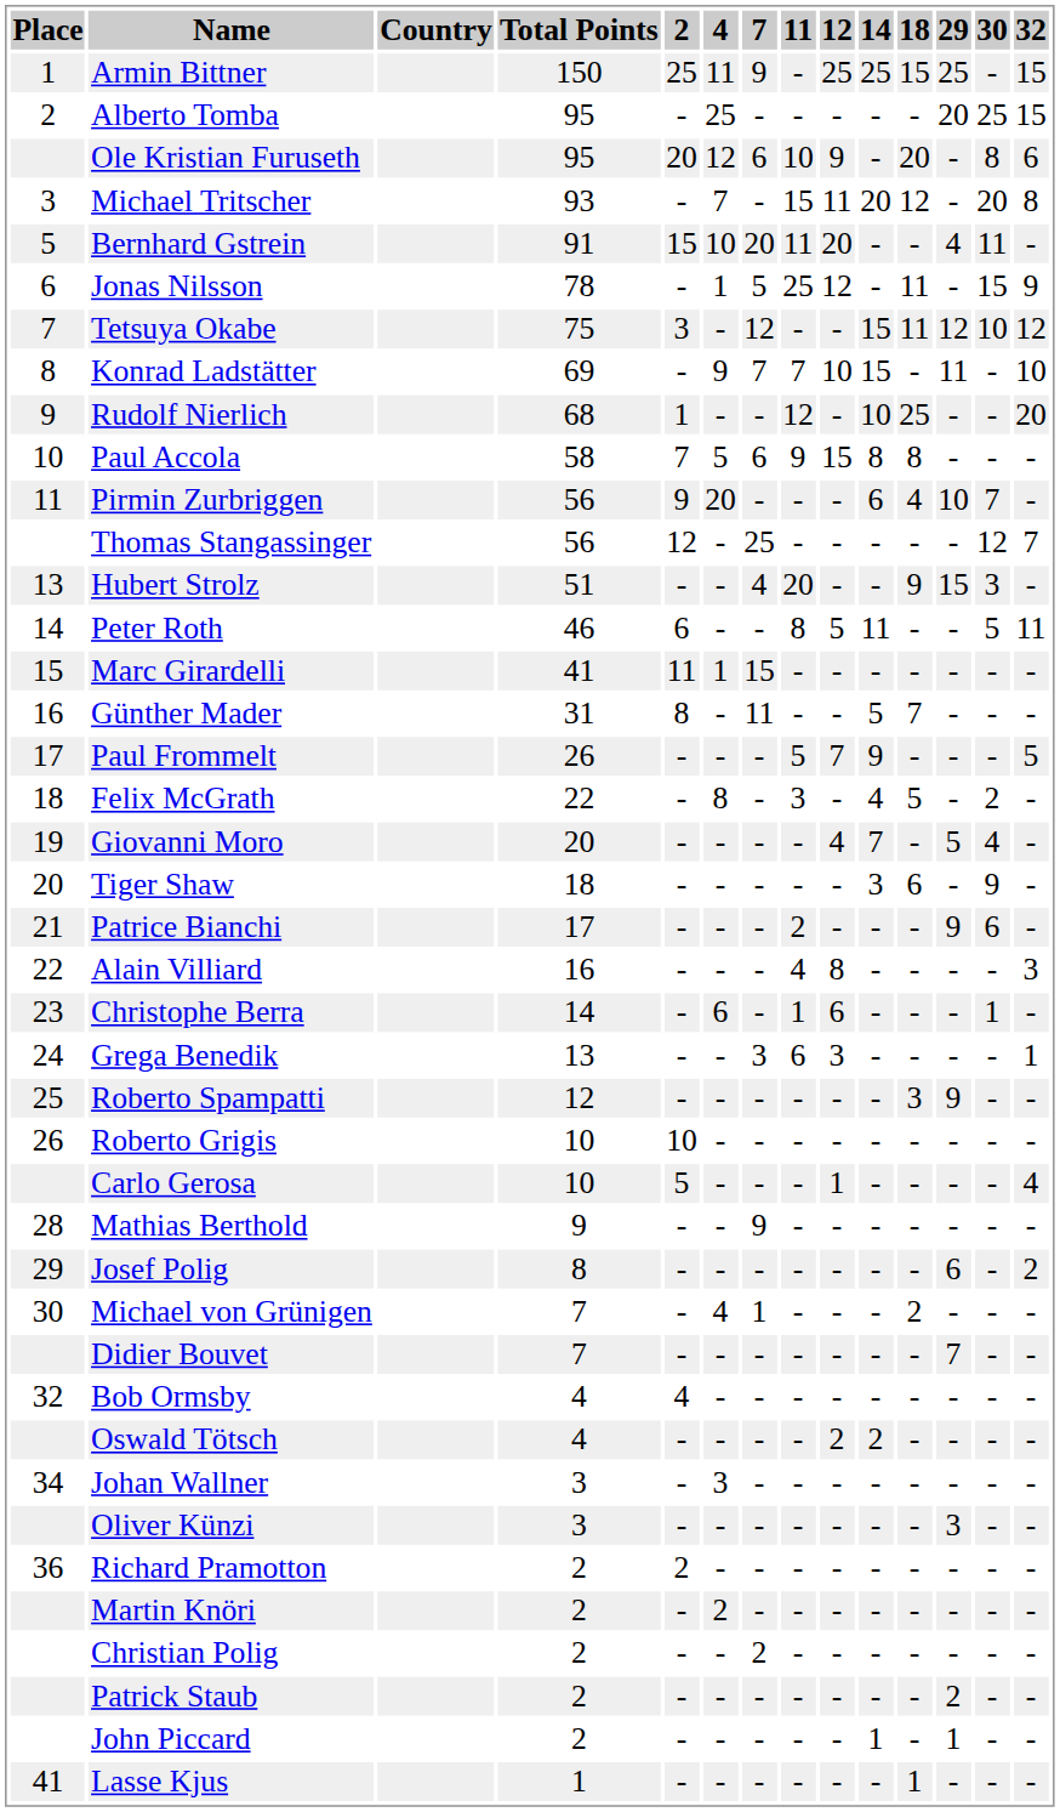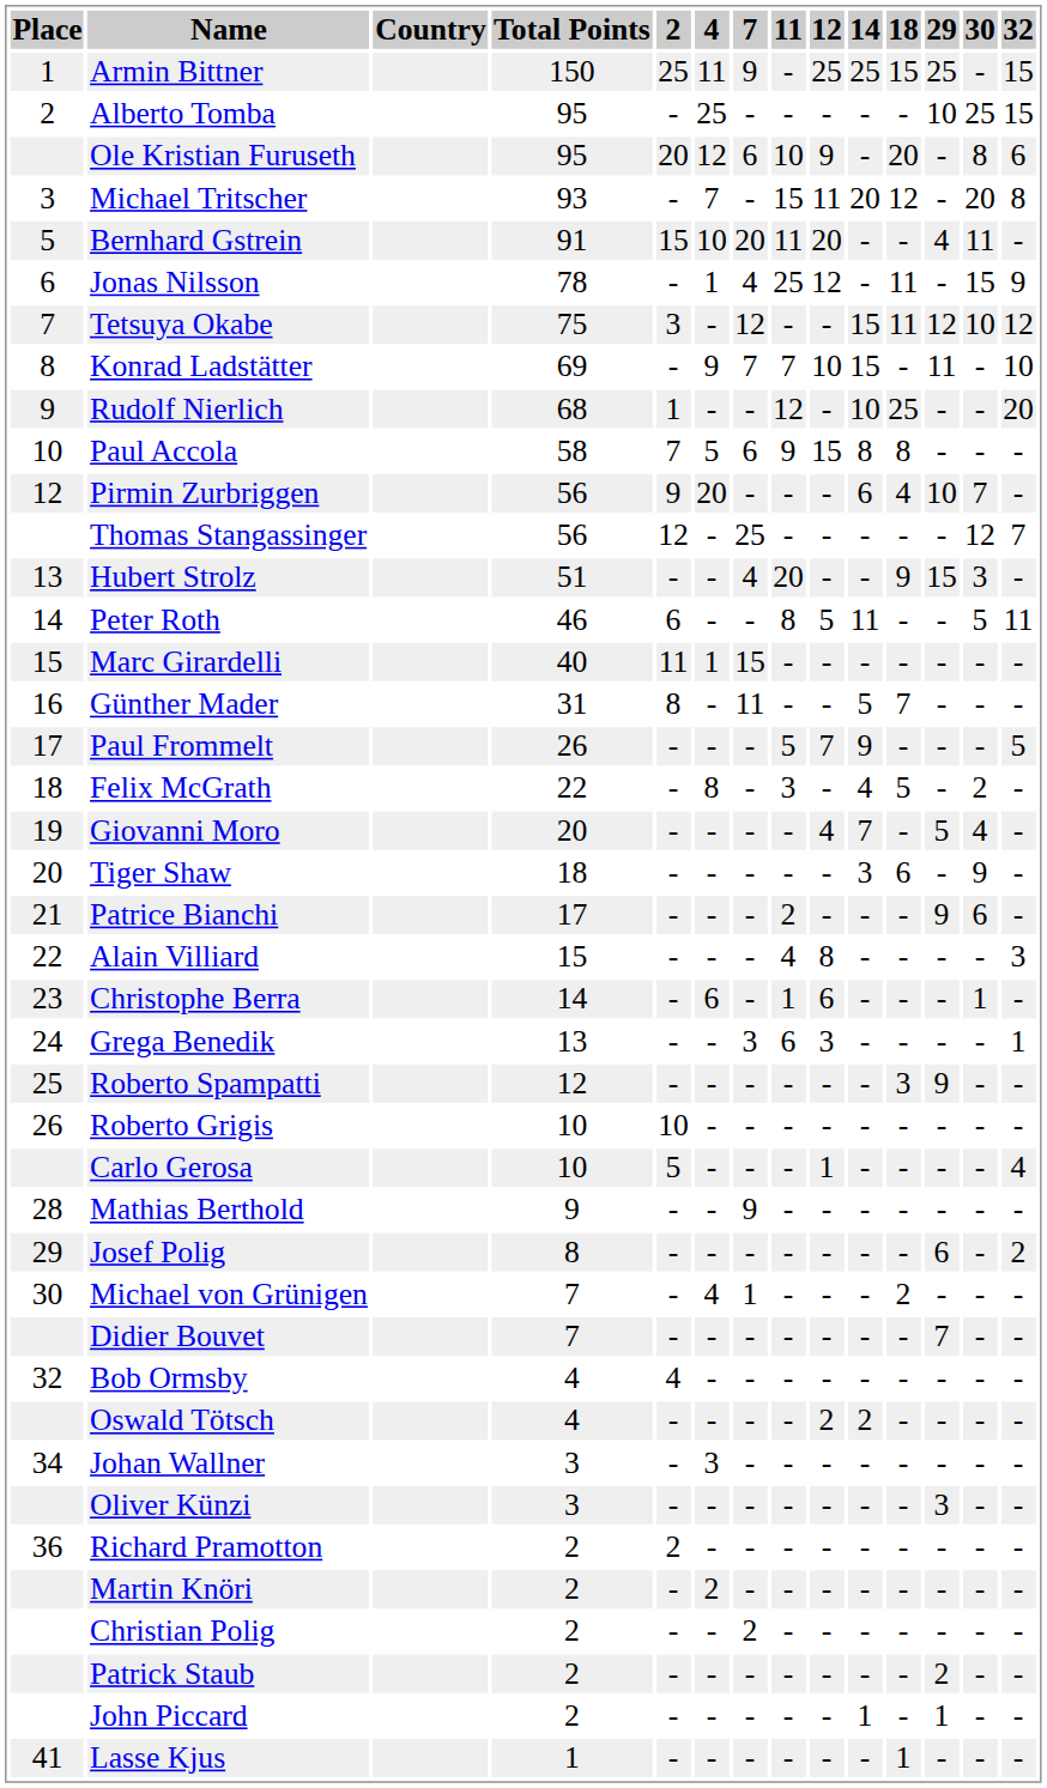 <table border="0" style="border: 1px solid #999; background-color:#FFFFFF; text-align:center">
 <tr align="center" bgcolor="#CCCCCC">
 <th>Place</th>
 <th>Name</th>
 <th>Country</th>
 <th>Total Points</th>
 <th>2</th>
 <th>4</th>
 <th>7</th>
 <th>11</th>
 <th>12</th>
 <th>14</th>
 <th>18</th>
 <th>29</th>
 <th>30</th>
 <th>32</th>
 </tr>
 <tr bgcolor="#EFEFEF">
 <td>1</td>
 <td align="left"><a href='#'>Armin Bittner</a></td>
 <td align="left"></td>
 <td>150</td>
 <td>25</td>
 <td>11</td>
 <td>9</td>
 <td>-</td>
 <td>25</td>
 <td>25</td>
 <td>15</td>
 <td>25</td>
 <td>-</td>
 <td>15</td>
 </tr>
 <tr>
 <td>2</td>
 <td align="left"><a href='#'>Alberto Tomba</a></td>
 <td align="left"></td>
 <td>95</td>
 <td>-</td>
 <td>25</td>
 <td>-</td>
 <td>-</td>
 <td>-</td>
 <td>-</td>
 <td>-</td>
-<td>20</td>
+<td>10</td>
 <td>25</td>
 <td>15</td>
 </tr>
 <tr bgcolor="#EFEFEF">
 <td></td>
 <td align="left"><a href='#'>Ole Kristian Furuseth</a></td>
 <td align="left"></td>
 <td>95</td>
 <td>20</td>
 <td>12</td>
 <td>6</td>
 <td>10</td>
 <td>9</td>
 <td>-</td>
 <td>20</td>
 <td>-</td>
 <td>8</td>
 <td>6</td>
 </tr>
 <tr>
 <td>3</td>
 <td align="left"><a href='#'>Michael Tritscher</a></td>
 <td align="left"></td>
 <td>93</td>
 <td>-</td>
 <td>7</td>
 <td>-</td>
 <td>15</td>
 <td>11</td>
 <td>20</td>
 <td>12</td>
 <td>-</td>
 <td>20</td>
 <td>8</td>
 </tr>
 <tr bgcolor="#EFEFEF">
 <td>5</td>
 <td align="left"><a href='#'>Bernhard Gstrein</a></td>
 <td align="left"></td>
 <td>91</td>
 <td>15</td>
 <td>10</td>
 <td>20</td>
 <td>11</td>
 <td>20</td>
 <td>-</td>
 <td>-</td>
 <td>4</td>
 <td>11</td>
 <td>-</td>
 </tr>
 <tr>
 <td>6</td>
 <td align="left"><a href='#'>Jonas Nilsson</a></td>
 <td align="left"></td>
 <td>78</td>
 <td>-</td>
 <td>1</td>
-<td>5</td>
+<td>4</td>
 <td>25</td>
 <td>12</td>
 <td>-</td>
 <td>11</td>
 <td>-</td>
 <td>15</td>
 <td>9</td>
 </tr>
 <tr bgcolor="#EFEFEF">
 <td>7</td>
 <td align="left"><a href='#'>Tetsuya Okabe</a></td>
 <td align="left"></td>
 <td>75</td>
 <td>3</td>
 <td>-</td>
 <td>12</td>
 <td>-</td>
 <td>-</td>
 <td>15</td>
 <td>11</td>
 <td>12</td>
 <td>10</td>
 <td>12</td>
 </tr>
 <tr>
 <td>8</td>
 <td align="left"><a href='#'>Konrad Ladstätter</a></td>
 <td align="left"></td>
 <td>69</td>
 <td>-</td>
 <td>9</td>
 <td>7</td>
 <td>7</td>
 <td>10</td>
 <td>15</td>
 <td>-</td>
 <td>11</td>
 <td>-</td>
 <td>10</td>
 </tr>
 <tr bgcolor="#EFEFEF">
 <td>9</td>
 <td align="left"><a href='#'>Rudolf Nierlich</a></td>
 <td align="left"></td>
 <td>68</td>
 <td>1</td>
 <td>-</td>
 <td>-</td>
 <td>12</td>
 <td>-</td>
 <td>10</td>
 <td>25</td>
 <td>-</td>
 <td>-</td>
 <td>20</td>
 </tr>
 <tr>
 <td>10</td>
 <td align="left"><a href='#'>Paul Accola</a></td>
 <td align="left"></td>
 <td>58</td>
 <td>7</td>
 <td>5</td>
 <td>6</td>
 <td>9</td>
 <td>15</td>
 <td>8</td>
 <td>8</td>
 <td>-</td>
 <td>-</td>
 <td>-</td>
 </tr>
 <tr bgcolor="#EFEFEF">
-<td>11</td>
+<td>12</td>
 <td align="left"><a href='#'>Pirmin Zurbriggen</a></td>
 <td align="left"></td>
 <td>56</td>
 <td>9</td>
 <td>20</td>
 <td>-</td>
 <td>-</td>
 <td>-</td>
 <td>6</td>
 <td>4</td>
 <td>10</td>
 <td>7</td>
 <td>-</td>
 </tr>
 <tr>
 <td></td>
 <td align="left"><a href='#'>Thomas Stangassinger</a></td>
 <td align="left"></td>
 <td>56</td>
 <td>12</td>
 <td>-</td>
 <td>25</td>
 <td>-</td>
 <td>-</td>
 <td>-</td>
 <td>-</td>
 <td>-</td>
 <td>12</td>
 <td>7</td>
 </tr>
 <tr bgcolor="#EFEFEF">
 <td>13</td>
 <td align="left"><a href='#'>Hubert Strolz</a></td>
 <td align="left"></td>
 <td>51</td>
 <td>-</td>
 <td>-</td>
 <td>4</td>
 <td>20</td>
 <td>-</td>
 <td>-</td>
 <td>9</td>
 <td>15</td>
 <td>3</td>
 <td>-</td>
 </tr>
 <tr>
 <td>14</td>
 <td align="left"><a href='#'>Peter Roth</a></td>
 <td align="left"></td>
 <td>46</td>
 <td>6</td>
 <td>-</td>
 <td>-</td>
 <td>8</td>
 <td>5</td>
 <td>11</td>
 <td>-</td>
 <td>-</td>
 <td>5</td>
 <td>11</td>
 </tr>
 <tr bgcolor="#EFEFEF">
 <td>15</td>
 <td align="left"><a href='#'>Marc Girardelli</a></td>
 <td align="left"></td>
-<td>41</td>
+<td>40</td>
 <td>11</td>
 <td>1</td>
 <td>15</td>
 <td>-</td>
 <td>-</td>
 <td>-</td>
 <td>-</td>
 <td>-</td>
 <td>-</td>
 <td>-</td>
 </tr>
 <tr>
 <td>16</td>
 <td align="left"><a href='#'>Günther Mader</a></td>
 <td align="left"></td>
 <td>31</td>
 <td>8</td>
 <td>-</td>
 <td>11</td>
 <td>-</td>
 <td>-</td>
 <td>5</td>
 <td>7</td>
 <td>-</td>
 <td>-</td>
 <td>-</td>
 </tr>
 <tr bgcolor="#EFEFEF">
 <td>17</td>
 <td align="left"><a href='#'>Paul Frommelt</a></td>
 <td align="left"></td>
 <td>26</td>
 <td>-</td>
 <td>-</td>
 <td>-</td>
 <td>5</td>
 <td>7</td>
 <td>9</td>
 <td>-</td>
 <td>-</td>
 <td>-</td>
 <td>5</td>
 </tr>
 <tr>
 <td>18</td>
 <td align="left"><a href='#'>Felix McGrath</a></td>
 <td align="left"></td>
 <td>22</td>
 <td>-</td>
 <td>8</td>
 <td>-</td>
 <td>3</td>
 <td>-</td>
 <td>4</td>
 <td>5</td>
 <td>-</td>
 <td>2</td>
 <td>-</td>
 </tr>
 <tr bgcolor="#EFEFEF">
 <td>19</td>
 <td align="left"><a href='#'>Giovanni Moro</a></td>
 <td align="left"></td>
 <td>20</td>
 <td>-</td>
 <td>-</td>
 <td>-</td>
 <td>-</td>
 <td>4</td>
 <td>7</td>
 <td>-</td>
 <td>5</td>
 <td>4</td>
 <td>-</td>
 </tr>
 <tr>
 <td>20</td>
 <td align="left"><a href='#'>Tiger Shaw</a></td>
 <td align="left"></td>
 <td>18</td>
 <td>-</td>
 <td>-</td>
 <td>-</td>
 <td>-</td>
 <td>-</td>
 <td>3</td>
 <td>6</td>
 <td>-</td>
 <td>9</td>
 <td>-</td>
 </tr>
 <tr bgcolor="#EFEFEF">
 <td>21</td>
 <td align="left"><a href='#'>Patrice Bianchi</a></td>
 <td align="left"></td>
 <td>17</td>
 <td>-</td>
 <td>-</td>
 <td>-</td>
 <td>2</td>
 <td>-</td>
 <td>-</td>
 <td>-</td>
 <td>9</td>
 <td>6</td>
 <td>-</td>
 </tr>
 <tr>
 <td>22</td>
 <td align="left"><a href='#'>Alain Villiard</a></td>
 <td align="left"></td>
-<td>16</td>
+<td>15</td>
 <td>-</td>
 <td>-</td>
 <td>-</td>
 <td>4</td>
 <td>8</td>
 <td>-</td>
 <td>-</td>
 <td>-</td>
 <td>-</td>
 <td>3</td>
 </tr>
 <tr bgcolor="#EFEFEF">
 <td>23</td>
 <td align="left"><a href='#'>Christophe Berra</a></td>
 <td align="left"></td>
 <td>14</td>
 <td>-</td>
 <td>6</td>
 <td>-</td>
 <td>1</td>
 <td>6</td>
 <td>-</td>
 <td>-</td>
 <td>-</td>
 <td>1</td>
 <td>-</td>
 </tr>
 <tr>
 <td>24</td>
 <td align="left"><a href='#'>Grega Benedik</a></td>
 <td align="left"></td>
 <td>13</td>
 <td>-</td>
 <td>-</td>
 <td>3</td>
 <td>6</td>
 <td>3</td>
 <td>-</td>
 <td>-</td>
 <td>-</td>
 <td>-</td>
 <td>1</td>
 </tr>
 <tr bgcolor="#EFEFEF">
 <td>25</td>
 <td align="left"><a href='#'>Roberto Spampatti</a></td>
 <td align="left"></td>
 <td>12</td>
 <td>-</td>
 <td>-</td>
 <td>-</td>
 <td>-</td>
 <td>-</td>
 <td>-</td>
 <td>3</td>
 <td>9</td>
 <td>-</td>
 <td>-</td>
 </tr>
 <tr>
 <td>26</td>
 <td align="left"><a href='#'>Roberto Grigis</a></td>
 <td align="left"></td>
 <td>10</td>
 <td>10</td>
 <td>-</td>
 <td>-</td>
 <td>-</td>
 <td>-</td>
 <td>-</td>
 <td>-</td>
 <td>-</td>
 <td>-</td>
 <td>-</td>
 </tr>
 <tr bgcolor="#EFEFEF">
 <td></td>
 <td align="left"><a href='#'>Carlo Gerosa</a></td>
 <td align="left"></td>
 <td>10</td>
 <td>5</td>
 <td>-</td>
 <td>-</td>
 <td>-</td>
 <td>1</td>
 <td>-</td>
 <td>-</td>
 <td>-</td>
 <td>-</td>
 <td>4</td>
 </tr>
 <tr>
 <td>28</td>
 <td align="left"><a href='#'>Mathias Berthold</a></td>
 <td align="left"></td>
 <td>9</td>
 <td>-</td>
 <td>-</td>
 <td>9</td>
 <td>-</td>
 <td>-</td>
 <td>-</td>
 <td>-</td>
 <td>-</td>
 <td>-</td>
 <td>-</td>
 </tr>
 <tr bgcolor="#EFEFEF">
 <td>29</td>
 <td align="left"><a href='#'>Josef Polig</a></td>
 <td align="left"></td>
 <td>8</td>
 <td>-</td>
 <td>-</td>
 <td>-</td>
 <td>-</td>
 <td>-</td>
 <td>-</td>
 <td>-</td>
 <td>6</td>
 <td>-</td>
 <td>2</td>
 </tr>
 <tr>
 <td>30</td>
 <td align="left"><a href='#'>Michael von Grünigen</a></td>
 <td align="left"></td>
 <td>7</td>
 <td>-</td>
 <td>4</td>
 <td>1</td>
 <td>-</td>
 <td>-</td>
 <td>-</td>
 <td>2</td>
 <td>-</td>
 <td>-</td>
 <td>-</td>
 </tr>
 <tr bgcolor="#EFEFEF">
 <td></td>
 <td align="left"><a href='#'>Didier Bouvet</a></td>
 <td align="left"></td>
 <td>7</td>
 <td>-</td>
 <td>-</td>
 <td>-</td>
 <td>-</td>
 <td>-</td>
 <td>-</td>
 <td>-</td>
 <td>7</td>
 <td>-</td>
 <td>-</td>
 </tr>
 <tr>
 <td>32</td>
 <td align="left"><a href='#'>Bob Ormsby</a></td>
 <td align="left"></td>
 <td>4</td>
 <td>4</td>
 <td>-</td>
 <td>-</td>
 <td>-</td>
 <td>-</td>
 <td>-</td>
 <td>-</td>
 <td>-</td>
 <td>-</td>
 <td>-</td>
 </tr>
 <tr bgcolor="#EFEFEF">
 <td></td>
 <td align="left"><a href='#'>Oswald Tötsch</a></td>
 <td align="left"></td>
 <td>4</td>
 <td>-</td>
 <td>-</td>
 <td>-</td>
 <td>-</td>
 <td>2</td>
 <td>2</td>
 <td>-</td>
 <td>-</td>
 <td>-</td>
 <td>-</td>
 </tr>
 <tr>
 <td>34</td>
 <td align="left"><a href='#'>Johan Wallner</a></td>
 <td align="left"></td>
 <td>3</td>
 <td>-</td>
 <td>3</td>
 <td>-</td>
 <td>-</td>
 <td>-</td>
 <td>-</td>
 <td>-</td>
 <td>-</td>
 <td>-</td>
 <td>-</td>
 </tr>
 <tr bgcolor="#EFEFEF">
 <td></td>
 <td align="left"><a href='#'>Oliver Künzi</a></td>
 <td align="left"></td>
 <td>3</td>
 <td>-</td>
 <td>-</td>
 <td>-</td>
 <td>-</td>
 <td>-</td>
 <td>-</td>
 <td>-</td>
 <td>3</td>
 <td>-</td>
 <td>-</td>
 </tr>
 <tr>
 <td>36</td>
 <td align="left"><a href='#'>Richard Pramotton</a></td>
 <td align="left"></td>
 <td>2</td>
 <td>2</td>
 <td>-</td>
 <td>-</td>
 <td>-</td>
 <td>-</td>
 <td>-</td>
 <td>-</td>
 <td>-</td>
 <td>-</td>
 <td>-</td>
 </tr>
 <tr bgcolor="#EFEFEF">
 <td></td>
 <td align="left"><a href='#'>Martin Knöri</a></td>
 <td align="left"></td>
 <td>2</td>
 <td>-</td>
 <td>2</td>
 <td>-</td>
 <td>-</td>
 <td>-</td>
 <td>-</td>
 <td>-</td>
 <td>-</td>
 <td>-</td>
 <td>-</td>
 </tr>
 <tr>
 <td></td>
 <td align="left"><a href='#'>Christian Polig</a></td>
 <td align="left"></td>
 <td>2</td>
 <td>-</td>
 <td>-</td>
 <td>2</td>
 <td>-</td>
 <td>-</td>
 <td>-</td>
 <td>-</td>
 <td>-</td>
 <td>-</td>
 <td>-</td>
 </tr>
 <tr bgcolor="#EFEFEF">
 <td></td>
 <td align="left"><a href='#'>Patrick Staub</a></td>
 <td align="left"></td>
 <td>2</td>
 <td>-</td>
 <td>-</td>
 <td>-</td>
 <td>-</td>
 <td>-</td>
 <td>-</td>
 <td>-</td>
 <td>2</td>
 <td>-</td>
 <td>-</td>
 </tr>
 <tr>
 <td></td>
 <td align="left"><a href='#'>John Piccard</a></td>
 <td align="left"></td>
 <td>2</td>
 <td>-</td>
 <td>-</td>
 <td>-</td>
 <td>-</td>
 <td>-</td>
 <td>1</td>
 <td>-</td>
 <td>1</td>
 <td>-</td>
 <td>-</td>
 </tr>
 <tr bgcolor="#EFEFEF">
 <td>41</td>
 <td align="left"><a href='#'>Lasse Kjus</a></td>
 <td align="left"></td>
 <td>1</td>
 <td>-</td>
 <td>-</td>
 <td>-</td>
 <td>-</td>
 <td>-</td>
 <td>-</td>
 <td>1</td>
 <td>-</td>
 <td>-</td>
 <td>-</td>
 </tr>
 </table>
